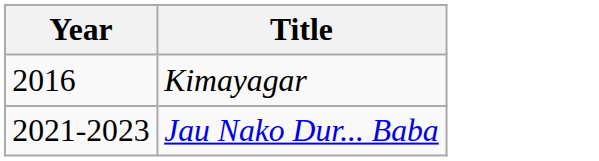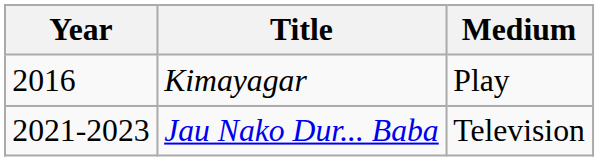 <table class="wikitable">
 <tr>
 <th>Year</th>
 <th>Title</th>
+<th>Medium</th>
 </tr>
 <tr>
 <td>2016</td>
 <td><em>Kimayagar</em></td>
+<td>Play</td>
 </tr>
 <tr>
 <td>2021-2023</td>
 <td><em><a href='#'>Jau Nako Dur... Baba</a></em></td>
+<td>Television</td>
 </tr>
 </table>
